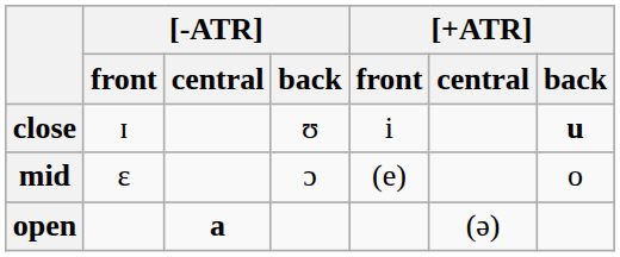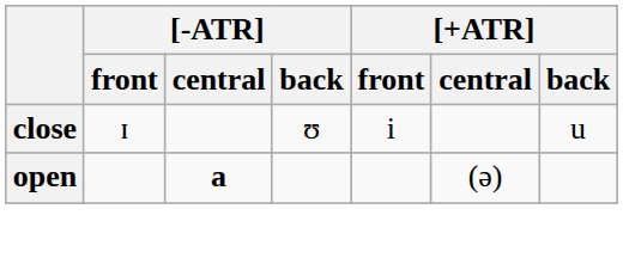 <table class="wikitable IPA" style="text-align: center;">
 <tr>
 <th rowspan="2"></th>
 <th colspan="3">[-ATR]</th>
 <th colspan="3">[+ATR]</th>
 </tr>
 <tr>
 <th>front</th>
 <th>central</th>
 <th>back</th>
 <th>front</th>
 <th>central</th>
 <th>back</th>
 </tr>
 <tr>
 <th>close</th>
 <td>ɪ</td>
 <td></td>
 <td>ʊ</td>
 <td>i</td>
 <td></td>
-<td><strong>u</strong></td>
-</tr>
-<tr>
-<th>mid</th>
-<td>ɛ</td>
-<td></td>
-<td>ɔ</td>
-<td>(e)</td>
-<td></td>
-<td>o</td>
+<td>u</td>
 </tr>
 <tr>
 <th>open</th>
 <td></td>
 <td><strong>a</strong></td>
 <td></td>
 <td></td>
 <td>(ə)</td>
 <td></td>
 </tr>
 </table>
